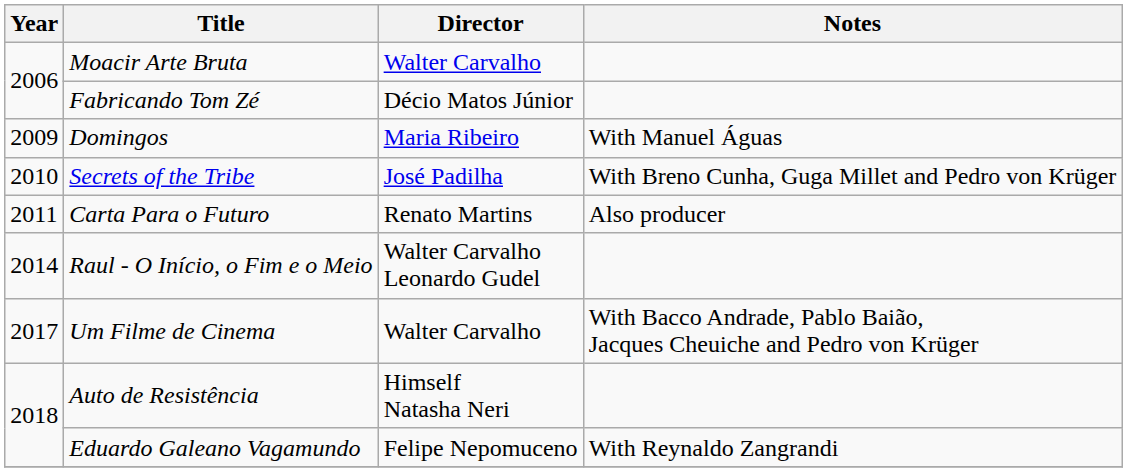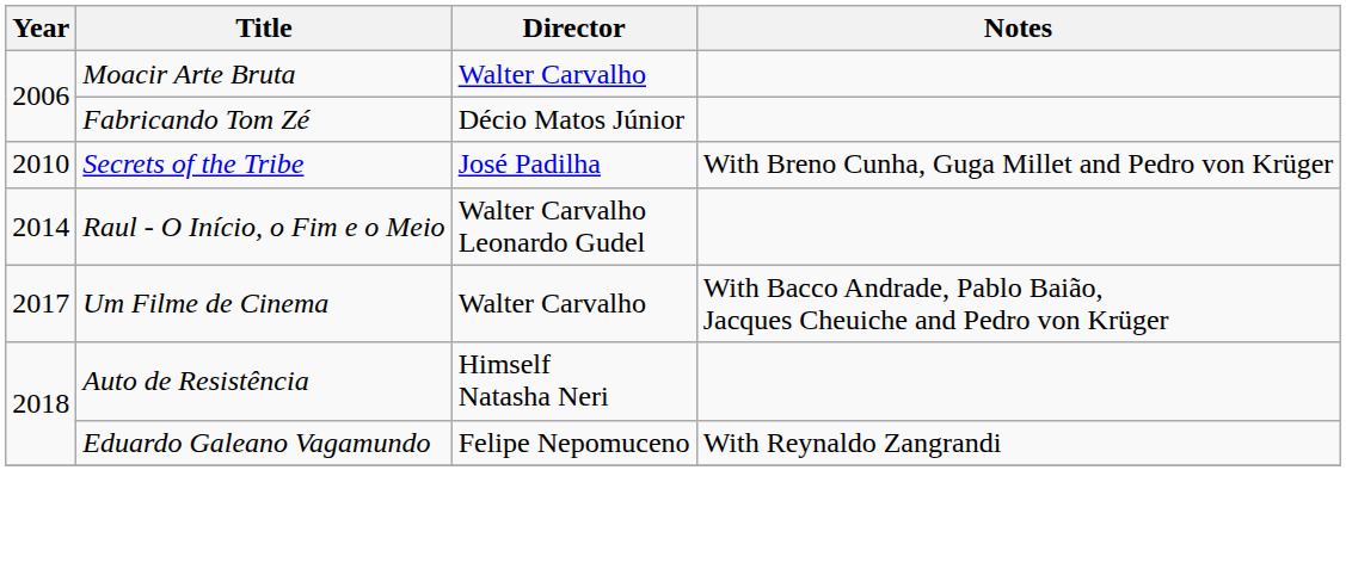 <table class="wikitable">
 <tr>
 <th>Year</th>
 <th>Title</th>
 <th>Director</th>
 <th>Notes</th>
 </tr>
 <tr>
 <td rowspan=2>2006</td>
 <td><em>Moacir Arte Bruta</em></td>
 <td><a href='#'>Walter Carvalho</a></td>
 <td></td>
 </tr>
 <tr>
 <td><em>Fabricando Tom Zé</em></td>
 <td>Décio Matos Júnior</td>
 <td></td>
 </tr>
 <tr>
-<td>2009</td>
-<td><em>Domingos</em></td>
-<td><a href='#'>Maria Ribeiro</a></td>
-<td>With Manuel Águas</td>
-</tr>
-<tr>
 <td>2010</td>
 <td><em><a href='#'>Secrets of the Tribe</a></em></td>
 <td><a href='#'>José Padilha</a></td>
 <td>With Breno Cunha, Guga Millet and Pedro von Krüger</td>
-</tr>
-<tr>
-<td>2011</td>
-<td><em>Carta Para o Futuro</em></td>
-<td>Renato Martins</td>
-<td>Also producer</td>
 </tr>
 <tr>
 <td>2014</td>
 <td><em>Raul - O Início, o Fim e o Meio</em></td>
 <td>Walter Carvalho<br>Leonardo Gudel</td>
 <td></td>
 </tr>
 <tr>
 <td>2017</td>
 <td><em>Um Filme de Cinema</em></td>
 <td>Walter Carvalho</td>
 <td>With Bacco Andrade, Pablo Baião,<br>Jacques Cheuiche and Pedro von Krüger</td>
 </tr>
 <tr>
 <td rowspan=2>2018</td>
 <td><em>Auto de Resistência</em></td>
 <td>Himself<br>Natasha Neri</td>
 <td></td>
 </tr>
 <tr>
 <td><em>Eduardo Galeano Vagamundo</em></td>
 <td>Felipe Nepomuceno</td>
 <td>With Reynaldo Zangrandi</td>
 </tr>
 <tr>
 </tr>
 </table>
